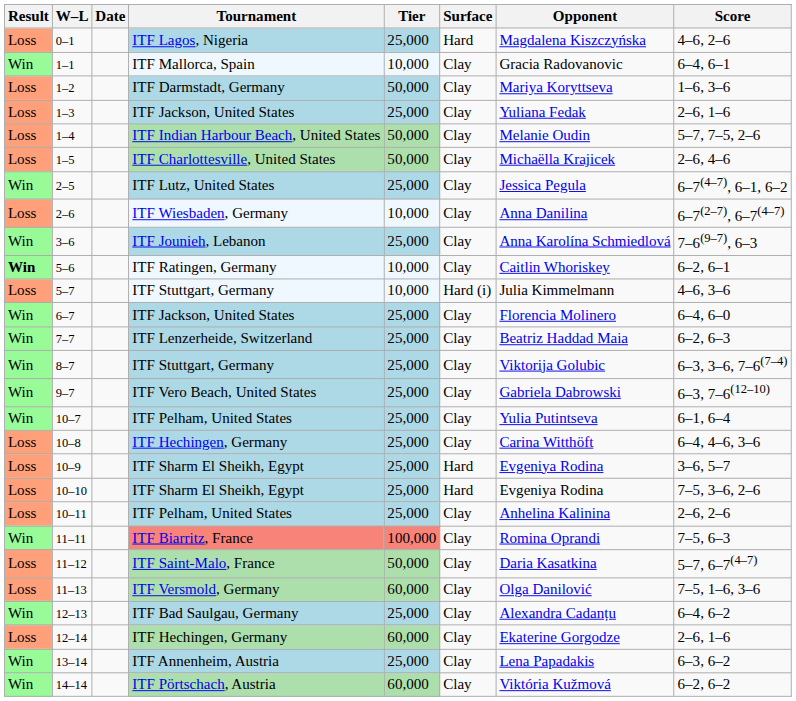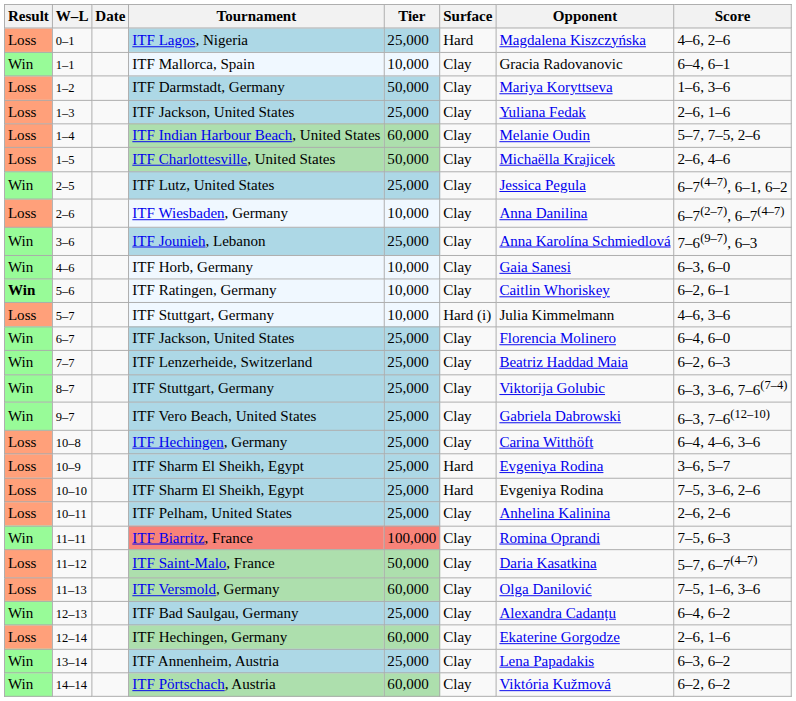 <table class="sortable wikitable nowrap">
 <tr>
 <th>Result</th>
 <th class="unsortable">W–L</th>
 <th>Date</th>
 <th>Tournament</th>
 <th>Tier</th>
 <th>Surface</th>
 <th>Opponent</th>
 <th class="unsortable">Score</th>
 </tr>
 <tr>
 <td style="background:#ffa07a;">Loss</td>
 <td><small>0–1</small></td>
 <td></td>
 <td bgcolor=lightblue><a href='#'>ITF Lagos</a>, Nigeria</td>
 <td bgcolor=lightblue>25,000</td>
 <td>Hard</td>
 <td> <a href='#'>Magdalena Kiszczyńska</a></td>
 <td>4–6, 2–6</td>
 </tr>
 <tr>
 <td style="background:#98fb98;">Win</td>
 <td><small>1–1</small></td>
 <td></td>
 <td bgcolor=f0f8ff>ITF Mallorca, Spain</td>
 <td bgcolor=f0f8ff>10,000</td>
 <td>Clay</td>
 <td> Gracia Radovanovic</td>
 <td>6–4, 6–1</td>
 </tr>
 <tr>
 <td style="background:#ffa07a;">Loss</td>
 <td><small>1–2</small></td>
 <td></td>
 <td bgcolor=lightblue>ITF Darmstadt, Germany</td>
 <td bgcolor=lightblue>50,000</td>
 <td>Clay</td>
 <td> <a href='#'>Mariya Koryttseva</a></td>
 <td>1–6, 3–6</td>
 </tr>
 <tr>
 <td style="background:#ffa07a;">Loss</td>
 <td><small>1–3</small></td>
 <td></td>
 <td bgcolor=lightblue>ITF Jackson, United States</td>
 <td bgcolor=lightblue>25,000</td>
 <td>Clay</td>
 <td> <a href='#'>Yuliana Fedak</a></td>
 <td>2–6, 1–6</td>
 </tr>
 <tr>
 <td style="background:#ffa07a;">Loss</td>
 <td><small>1–4</small></td>
 <td></td>
 <td bgcolor=addfad><a href='#'>ITF Indian Harbour Beach</a>, United States</td>
-<td bgcolor=addfad>50,000</td>
+<td bgcolor=addfad>60,000</td>
 <td>Clay</td>
 <td> <a href='#'>Melanie Oudin</a></td>
 <td>5–7, 7–5, 2–6</td>
 </tr>
 <tr>
 <td style="background:#ffa07a;">Loss</td>
 <td><small>1–5</small></td>
 <td></td>
 <td bgcolor=addfad><a href='#'>ITF Charlottesville</a>, United States</td>
 <td bgcolor=addfad>50,000</td>
 <td>Clay</td>
 <td> <a href='#'>Michaëlla Krajicek</a></td>
 <td>2–6, 4–6</td>
 </tr>
 <tr>
 <td style="background:#98fb98;">Win</td>
 <td><small>2–5</small></td>
 <td></td>
 <td bgcolor=lightblue>ITF Lutz, United States</td>
 <td bgcolor=lightblue>25,000</td>
 <td>Clay</td>
 <td> <a href='#'>Jessica Pegula</a></td>
 <td>6–7<sup>(4–7)</sup>, 6–1, 6–2</td>
 </tr>
 <tr>
 <td style="background:#ffa07a;">Loss</td>
 <td><small>2–6</small></td>
 <td></td>
 <td bgcolor=f0f8ff><a href='#'>ITF Wiesbaden</a>, Germany</td>
 <td bgcolor=f0f8ff>10,000</td>
 <td>Clay</td>
 <td> <a href='#'>Anna Danilina</a></td>
 <td>6–7<sup>(2–7)</sup>, 6–7<sup>(4–7)</sup></td>
 </tr>
 <tr>
 <td style="background:#98fb98;">Win</td>
 <td><small>3–6</small></td>
 <td></td>
 <td bgcolor=lightblue><a href='#'>ITF Jounieh</a>, Lebanon</td>
 <td bgcolor=lightblue>25,000</td>
 <td>Clay</td>
 <td> <a href='#'>Anna Karolína Schmiedlová</a></td>
 <td>7–6<sup>(9–7)</sup>, 6–3</td>
+</tr>
+<tr>
+<td style="background:#98fb98;">Win</td>
+<td><small>4–6</small></td>
+<td></td>
+<td bgcolor=f0f8ff>ITF Horb, Germany</td>
+<td bgcolor=f0f8ff>10,000</td>
+<td>Clay</td>
+<td> <a href='#'>Gaia Sanesi</a></td>
+<td>6–3, 6–0</td>
 </tr>
 <tr>
 <td style="background:#98fb98;"><strong>Win</strong></td>
 <td><small>5–6</small></td>
 <td></td>
 <td bgcolor=f0f8ff>ITF Ratingen, Germany</td>
 <td bgcolor=f0f8ff>10,000</td>
 <td>Clay</td>
 <td> <a href='#'>Caitlin Whoriskey</a></td>
 <td>6–2, 6–1</td>
 </tr>
 <tr>
 <td style="background:#ffa07a;">Loss</td>
 <td><small>5–7</small></td>
 <td></td>
 <td bgcolor=f0f8ff>ITF Stuttgart, Germany</td>
 <td bgcolor=f0f8ff>10,000</td>
 <td>Hard (i)</td>
 <td> Julia Kimmelmann</td>
 <td>4–6, 3–6</td>
 </tr>
 <tr>
 <td style="background:#98fb98;">Win</td>
 <td><small>6–7</small></td>
 <td></td>
 <td bgcolor=lightblue>ITF Jackson, United States</td>
 <td bgcolor=lightblue>25,000</td>
 <td>Clay</td>
 <td> <a href='#'>Florencia Molinero</a></td>
 <td>6–4, 6–0</td>
 </tr>
 <tr>
 <td style="background:#98fb98;">Win</td>
 <td><small>7–7</small></td>
 <td></td>
 <td bgcolor=lightblue>ITF Lenzerheide, Switzerland</td>
 <td bgcolor=lightblue>25,000</td>
 <td>Clay</td>
 <td> <a href='#'>Beatriz Haddad Maia</a></td>
 <td>6–2, 6–3</td>
 </tr>
 <tr>
 <td style="background:#98fb98;">Win</td>
 <td><small>8–7</small></td>
 <td></td>
 <td bgcolor=lightblue>ITF Stuttgart, Germany</td>
 <td bgcolor=lightblue>25,000</td>
 <td>Clay</td>
 <td> <a href='#'>Viktorija Golubic</a></td>
 <td>6–3, 3–6, 7–6<sup>(7–4)</sup></td>
 </tr>
 <tr>
 <td style="background:#98fb98;">Win</td>
 <td><small>9–7</small></td>
 <td></td>
 <td bgcolor=lightblue>ITF Vero Beach, United States</td>
 <td bgcolor=lightblue>25,000</td>
 <td>Clay</td>
 <td> <a href='#'>Gabriela Dabrowski</a></td>
 <td>6–3, 7–6<sup>(12–10)</sup></td>
-</tr>
-<tr>
-<td style="background:#98fb98;">Win</td>
-<td><small>10–7</small></td>
-<td></td>
-<td bgcolor=lightblue>ITF Pelham, United States</td>
-<td bgcolor=lightblue>25,000</td>
-<td>Clay</td>
-<td> <a href='#'>Yulia Putintseva</a></td>
-<td>6–1, 6–4</td>
 </tr>
 <tr>
 <td style="background:#ffa07a;">Loss</td>
 <td><small>10–8</small></td>
 <td></td>
 <td bgcolor=lightblue><a href='#'>ITF Hechingen</a>, Germany</td>
 <td bgcolor=lightblue>25,000</td>
 <td>Clay</td>
 <td> <a href='#'>Carina Witthöft</a></td>
 <td>6–4, 4–6, 3–6</td>
 </tr>
 <tr>
 <td style="background:#ffa07a;">Loss</td>
 <td><small>10–9</small></td>
 <td></td>
 <td bgcolor=lightblue>ITF Sharm El Sheikh, Egypt</td>
 <td bgcolor=lightblue>25,000</td>
 <td>Hard</td>
 <td> <a href='#'>Evgeniya Rodina</a></td>
 <td>3–6, 5–7</td>
 </tr>
 <tr>
 <td style="background:#ffa07a;">Loss</td>
 <td><small>10–10</small></td>
 <td></td>
 <td bgcolor=lightblue>ITF Sharm El Sheikh, Egypt</td>
 <td bgcolor=lightblue>25,000</td>
 <td>Hard</td>
 <td> Evgeniya Rodina</td>
 <td>7–5, 3–6, 2–6</td>
 </tr>
 <tr>
 <td style="background:#ffa07a;">Loss</td>
 <td><small>10–11</small></td>
 <td></td>
 <td bgcolor=lightblue>ITF Pelham, United States</td>
 <td bgcolor=lightblue>25,000</td>
 <td>Clay</td>
 <td> <a href='#'>Anhelina Kalinina</a></td>
 <td>2–6, 2–6</td>
 </tr>
 <tr>
 <td style="background:#98fb98;">Win</td>
 <td><small>11–11</small></td>
 <td><a href='#'></a></td>
 <td bgcolor=f88379><a href='#'>ITF Biarritz</a>, France</td>
 <td bgcolor=f88379>100,000</td>
 <td>Clay</td>
 <td> <a href='#'>Romina Oprandi</a></td>
 <td>7–5, 6–3</td>
 </tr>
 <tr>
 <td style="background:#ffa07a;">Loss</td>
 <td><small>11–12</small></td>
 <td><a href='#'></a></td>
 <td bgcolor=addfad><a href='#'>ITF Saint-Malo</a>, France</td>
 <td bgcolor=addfad>50,000</td>
 <td>Clay</td>
 <td> <a href='#'>Daria Kasatkina</a></td>
 <td>5–7, 6–7<sup>(4–7)</sup></td>
 </tr>
 <tr>
 <td style="background:#ffa07a;">Loss</td>
 <td><small>11–13</small></td>
 <td><a href='#'></a></td>
 <td bgcolor=addfad><a href='#'>ITF Versmold</a>, Germany</td>
 <td bgcolor=addfad>60,000</td>
 <td>Clay</td>
 <td> <a href='#'>Olga Danilović</a></td>
 <td>7–5, 1–6, 3–6</td>
 </tr>
 <tr>
 <td style="background:#98fb98;">Win</td>
 <td><small>12–13</small></td>
 <td></td>
 <td bgcolor=lightblue>ITF Bad Saulgau, Germany</td>
 <td bgcolor=lightblue>25,000</td>
 <td>Clay</td>
 <td> <a href='#'>Alexandra Cadanțu</a></td>
 <td>6–4, 6–2</td>
 </tr>
 <tr>
 <td style="background:#ffa07a;">Loss</td>
 <td><small>12–14</small></td>
 <td><a href='#'></a></td>
 <td bgcolor=addfad>ITF Hechingen, Germany</td>
 <td bgcolor=addfad>60,000</td>
 <td>Clay</td>
 <td> <a href='#'>Ekaterine Gorgodze</a></td>
 <td>2–6, 1–6</td>
 </tr>
 <tr>
 <td style="background:#98fb98;">Win</td>
 <td><small>13–14</small></td>
 <td></td>
 <td bgcolor=lightblue>ITF Annenheim, Austria</td>
 <td bgcolor=lightblue>25,000</td>
 <td>Clay</td>
 <td> <a href='#'>Lena Papadakis</a></td>
 <td>6–3, 6–2</td>
 </tr>
 <tr>
 <td style="background:#98fb98;">Win</td>
 <td><small>14–14</small></td>
 <td><a href='#'></a></td>
 <td bgcolor=addfad><a href='#'>ITF Pörtschach</a>, Austria</td>
 <td bgcolor=addfad>60,000</td>
 <td>Clay</td>
 <td> <a href='#'>Viktória Kužmová</a></td>
 <td>6–2, 6–2</td>
 </tr>
 </table>
